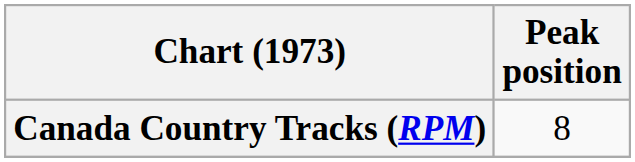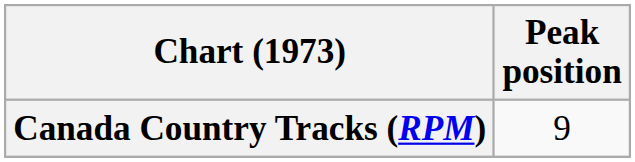 <table class="wikitable sortable plainrowheaders" style="text-align:center">
 <tr>
 <th scope="col">Chart (1973)</th>
 <th scope="col">Peak<br>position</th>
 </tr>
 <tr>
 <th scope="row">Canada Country Tracks (<em><a href='#'>RPM</a></em>)</th>
-<td align="center">8</td>
+<td align="center">9</td>
 </tr>
 <tr>
 </tr>
 </table>
